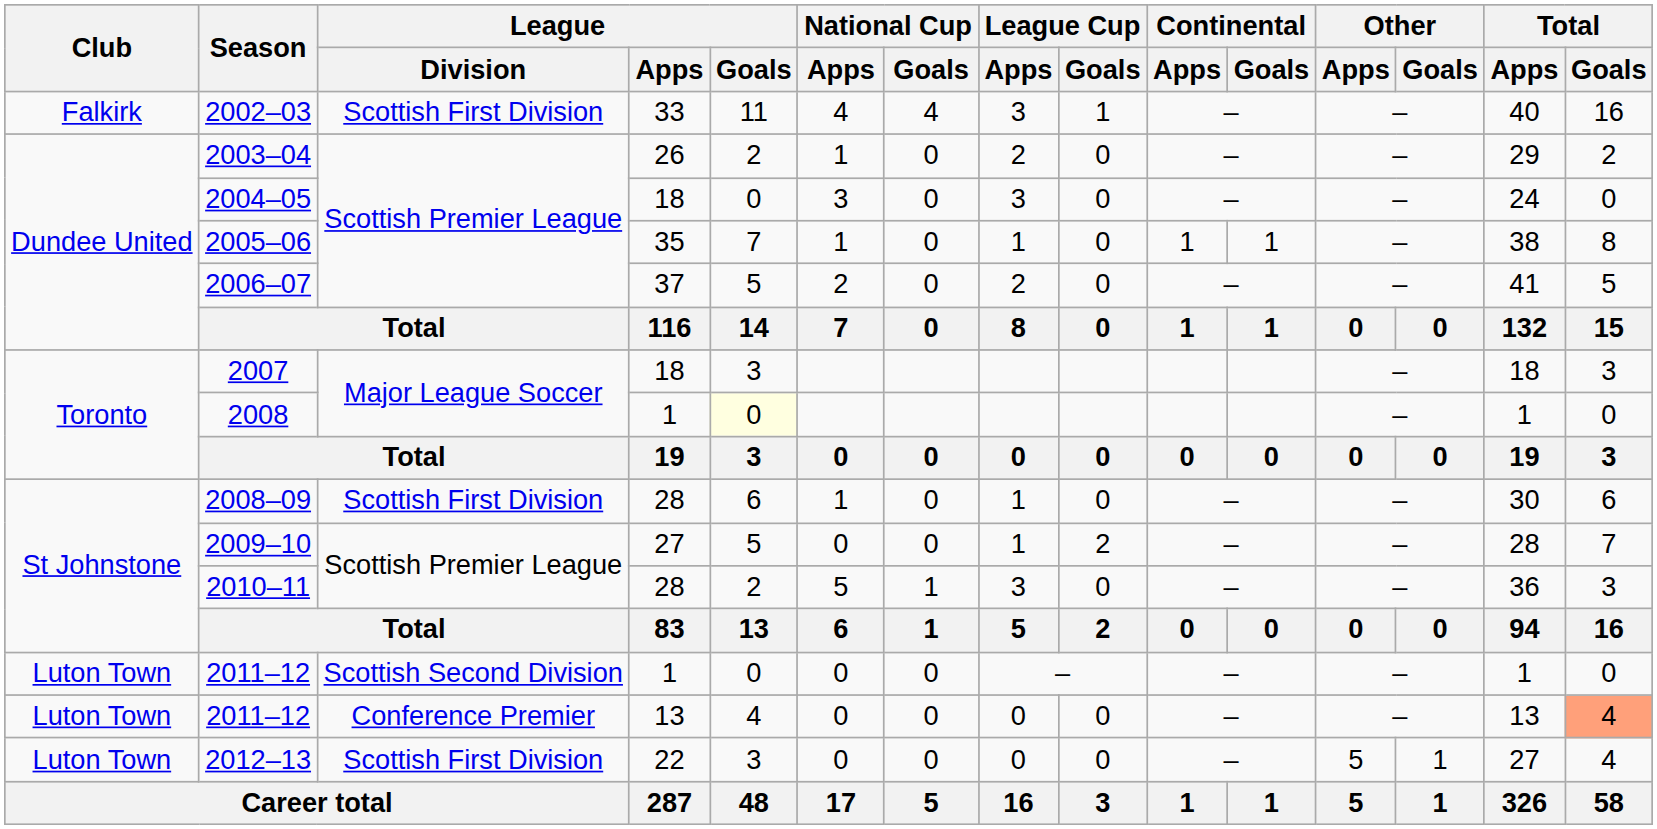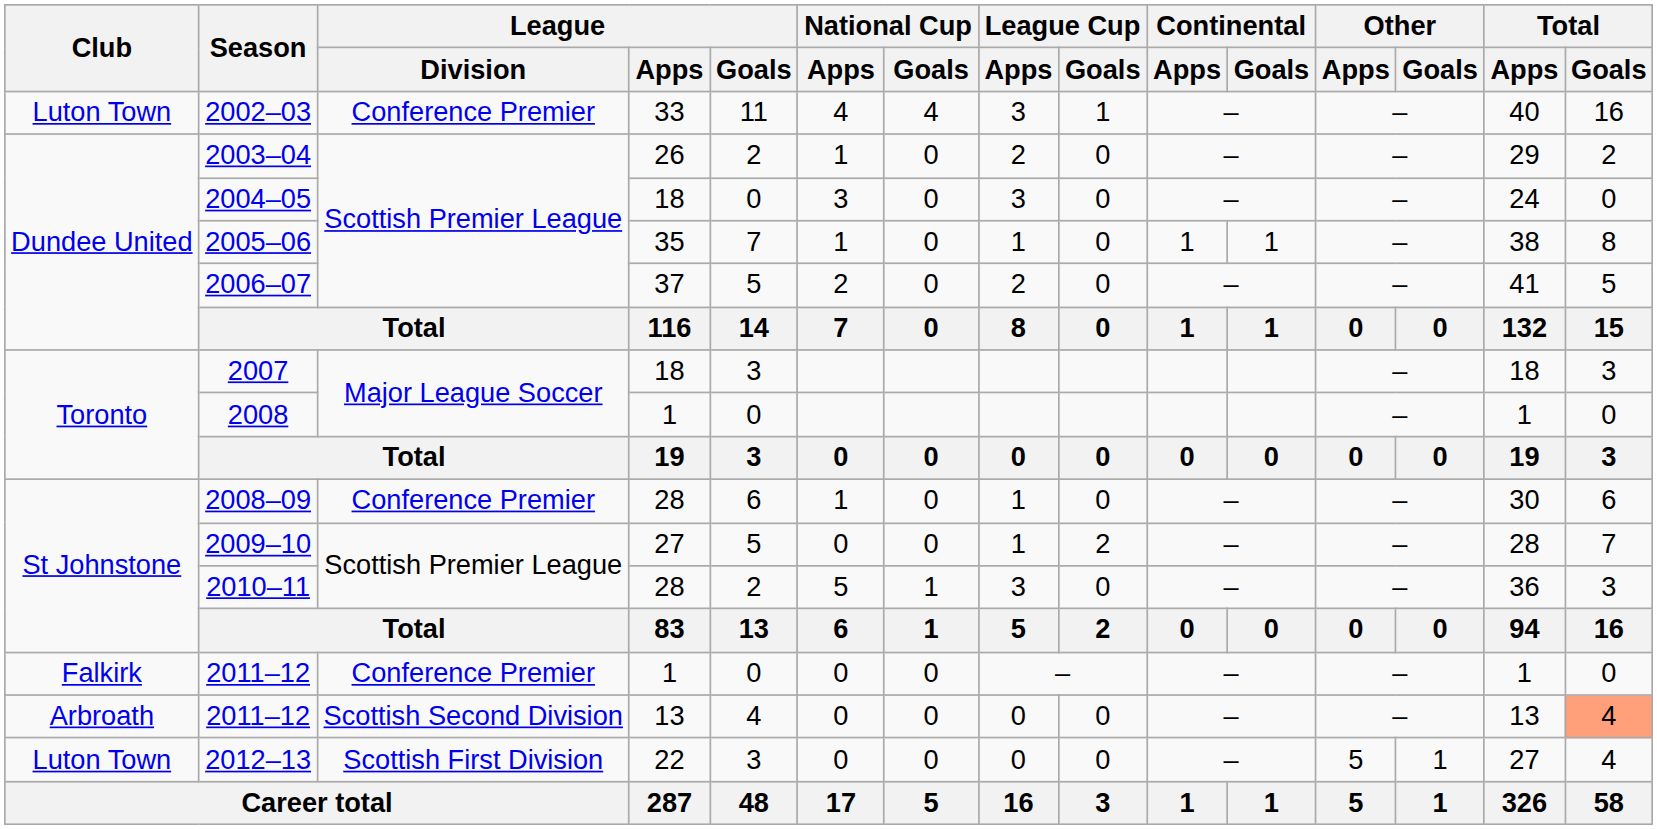 <table class="wikitable" style="text-align:center">
 <tr>
 <th rowspan="2">Club</th>
 <th rowspan="2">Season</th>
 <th colspan="3">League</th>
 <th colspan="2">National Cup</th>
 <th colspan="2">League Cup</th>
 <th colspan="2">Continental</th>
 <th colspan="2">Other</th>
 <th colspan="2">Total</th>
 </tr>
 <tr>
 <th>Division</th>
 <th>Apps</th>
 <th>Goals</th>
 <th>Apps</th>
 <th>Goals</th>
 <th>Apps</th>
 <th>Goals</th>
 <th>Apps</th>
 <th>Goals</th>
 <th>Apps</th>
 <th>Goals</th>
 <th>Apps</th>
 <th>Goals</th>
 </tr>
 <tr>
-<td><a href='#'>Falkirk</a></td>
+<td><a href='#'>Luton Town</a></td>
 <td><a href='#'>2002–03</a></td>
-<td><a href='#'>Scottish First Division</a></td>
+<td><a href='#'>Conference Premier</a></td>
 <td>33</td>
 <td>11</td>
 <td>4</td>
 <td>4</td>
 <td>3</td>
 <td>1</td>
 <td colspan="2">–</td>
 <td colspan="2">–</td>
 <td>40</td>
 <td>16</td>
 </tr>
 <tr>
 <td rowspan="5"><a href='#'>Dundee United</a></td>
 <td><a href='#'>2003–04</a></td>
 <td rowspan="4"><a href='#'>Scottish Premier League</a></td>
 <td>26</td>
 <td>2</td>
 <td>1</td>
 <td>0</td>
 <td>2</td>
 <td>0</td>
 <td colspan="2">–</td>
 <td colspan="2">–</td>
 <td>29</td>
 <td>2</td>
 </tr>
 <tr>
 <td><a href='#'>2004–05</a></td>
 <td>18</td>
 <td>0</td>
 <td>3</td>
 <td>0</td>
 <td>3</td>
 <td>0</td>
 <td colspan="2">–</td>
 <td colspan="2">–</td>
 <td>24</td>
 <td>0</td>
 </tr>
 <tr>
 <td><a href='#'>2005–06</a></td>
 <td>35</td>
 <td>7</td>
 <td>1</td>
 <td>0</td>
 <td>1</td>
 <td>0</td>
 <td>1</td>
 <td>1</td>
 <td colspan="2">–</td>
 <td>38</td>
 <td>8</td>
 </tr>
 <tr>
 <td><a href='#'>2006–07</a></td>
 <td>37</td>
 <td>5</td>
 <td>2</td>
 <td>0</td>
 <td>2</td>
 <td>0</td>
 <td colspan="2">–</td>
 <td colspan="2">–</td>
 <td>41</td>
 <td>5</td>
 </tr>
 <tr>
 <th colspan="2">Total</th>
 <th>116</th>
 <th>14</th>
 <th>7</th>
 <th>0</th>
 <th>8</th>
 <th>0</th>
 <th>1</th>
 <th>1</th>
 <th>0</th>
 <th>0</th>
 <th>132</th>
 <th>15</th>
 </tr>
 <tr>
 <td rowspan="3"><a href='#'>Toronto</a></td>
 <td><a href='#'>2007</a></td>
 <td rowspan="2"><a href='#'>Major League Soccer</a></td>
 <td>18</td>
 <td>3</td>
 <td></td>
 <td></td>
 <td></td>
 <td></td>
 <td></td>
 <td></td>
 <td colspan="2">–</td>
 <td>18</td>
 <td>3</td>
 </tr>
 <tr>
 <td><a href='#'>2008</a></td>
 <td>1</td>
-<td style="background: lightyellow;">0</td>
+<td>0</td>
 <td></td>
 <td></td>
 <td></td>
 <td></td>
 <td></td>
 <td></td>
 <td colspan="2">–</td>
 <td>1</td>
 <td>0</td>
 </tr>
 <tr>
 <th colspan="2">Total</th>
 <th>19</th>
 <th>3</th>
 <th>0</th>
 <th>0</th>
 <th>0</th>
 <th>0</th>
 <th>0</th>
 <th>0</th>
 <th>0</th>
 <th>0</th>
 <th>19</th>
 <th>3</th>
 </tr>
 <tr>
 <td rowspan="4"><a href='#'>St Johnstone</a></td>
 <td><a href='#'>2008–09</a></td>
-<td><a href='#'>Scottish First Division</a></td>
+<td><a href='#'>Conference Premier</a></td>
 <td>28</td>
 <td>6</td>
 <td>1</td>
 <td>0</td>
 <td>1</td>
 <td>0</td>
 <td colspan="2">–</td>
 <td colspan="2">–</td>
 <td>30</td>
 <td>6</td>
 </tr>
 <tr>
 <td><a href='#'>2009–10</a></td>
 <td rowspan="2">Scottish Premier League</td>
 <td>27</td>
 <td>5</td>
 <td>0</td>
 <td>0</td>
 <td>1</td>
 <td>2</td>
 <td colspan="2">–</td>
 <td colspan="2">–</td>
 <td>28</td>
 <td>7</td>
 </tr>
 <tr>
 <td><a href='#'>2010–11</a></td>
 <td>28</td>
 <td>2</td>
 <td>5</td>
 <td>1</td>
 <td>3</td>
 <td>0</td>
 <td colspan="2">–</td>
 <td colspan="2">–</td>
 <td>36</td>
 <td>3</td>
 </tr>
 <tr>
 <th colspan="2">Total</th>
 <th>83</th>
 <th>13</th>
 <th>6</th>
 <th>1</th>
 <th>5</th>
 <th>2</th>
 <th>0</th>
 <th>0</th>
 <th>0</th>
 <th>0</th>
 <th>94</th>
 <th>16</th>
 </tr>
 <tr>
-<td><a href='#'>Luton Town</a></td>
+<td><a href='#'>Falkirk</a></td>
 <td><a href='#'>2011–12</a></td>
-<td><a href='#'>Scottish Second Division</a></td>
+<td><a href='#'>Conference Premier</a></td>
 <td>1</td>
 <td>0</td>
 <td>0</td>
 <td>0</td>
 <td colspan="2">–</td>
 <td colspan="2">–</td>
 <td colspan="2">–</td>
 <td>1</td>
 <td>0</td>
 </tr>
 <tr>
-<td><a href='#'>Luton Town</a></td>
+<td><a href='#'>Arbroath</a></td>
 <td><a href='#'>2011–12</a></td>
-<td><a href='#'>Conference Premier</a></td>
+<td><a href='#'>Scottish Second Division</a></td>
 <td>13</td>
 <td>4</td>
 <td>0</td>
 <td>0</td>
 <td>0</td>
 <td>0</td>
 <td colspan="2">–</td>
 <td colspan="2">–</td>
 <td>13</td>
 <td style="background: lightsalmon;">4</td>
 </tr>
 <tr>
 <td><a href='#'>Luton Town</a></td>
 <td><a href='#'>2012–13</a></td>
 <td><a href='#'>Scottish First Division</a></td>
 <td>22</td>
 <td>3</td>
 <td>0</td>
 <td>0</td>
 <td>0</td>
 <td>0</td>
 <td colspan="2">–</td>
 <td>5</td>
 <td>1</td>
 <td>27</td>
 <td>4</td>
 </tr>
 <tr>
 <th colspan="3">Career total</th>
 <th>287</th>
 <th>48</th>
 <th>17</th>
 <th>5</th>
 <th>16</th>
 <th>3</th>
 <th>1</th>
 <th>1</th>
 <th>5</th>
 <th>1</th>
 <th>326</th>
 <th>58</th>
 </tr>
 </table>
